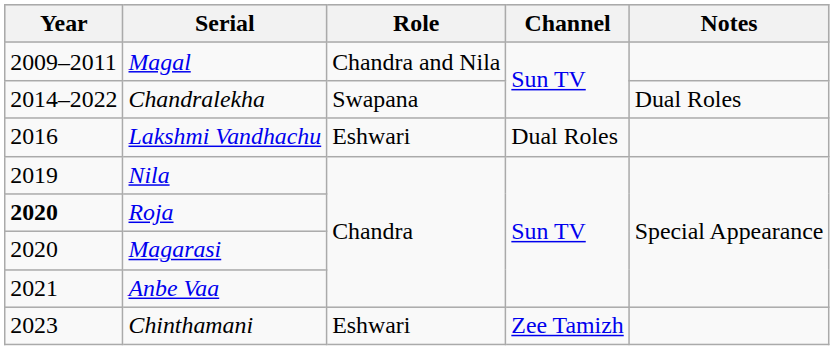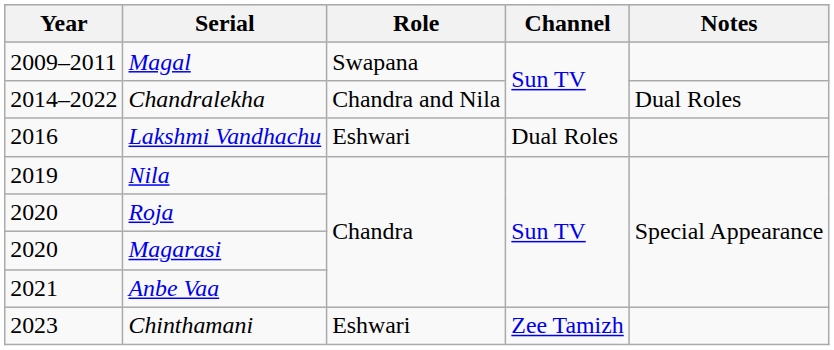 <table class="wikitable">
 <tr style="background:#ccc; text-align:center;">
 <th>Year</th>
 <th>Serial</th>
 <th>Role</th>
 <th>Channel</th>
 <th>Notes</th>
 </tr>
 <tr>
 <td>2009–2011</td>
 <td><a href='#'><em>Magal</em></a></td>
-<td>Chandra and Nila</td>
+<td>Swapana</td>
 <td rowspan=2><a href='#'>Sun TV</a></td>
 <td></td>
 </tr>
 <tr>
 <td>2014–2022</td>
 <td><em>Chandralekha</em></td>
-<td>Swapana</td>
+<td>Chandra and Nila</td>
 <td>Dual Roles</td>
 </tr>
 <tr>
 <td>2016</td>
 <td><em><a href='#'>Lakshmi Vandhachu</a></em></td>
 <td>Eshwari</td>
 <td>Dual Roles</td>
 <td></td>
 </tr>
 <tr>
 <td>2019</td>
 <td><em><a href='#'>Nila</a></em></td>
 <td rowspan=4>Chandra</td>
 <td rowspan=4><a href='#'>Sun TV</a></td>
 <td rowspan=4>Special Appearance</td>
 </tr>
 <tr>
-<td><strong>2020</strong></td>
+<td>2020</td>
 <td><em><a href='#'>Roja</a></em></td>
 </tr>
 <tr>
 <td>2020</td>
 <td><em><a href='#'>Magarasi</a></em></td>
 </tr>
 <tr>
 <td>2021</td>
 <td><em><a href='#'>Anbe Vaa</a></em></td>
 </tr>
 <tr>
 <td>2023</td>
 <td><em>Chinthamani</em></td>
 <td>Eshwari</td>
 <td><a href='#'>Zee Tamizh</a></td>
 </tr>
 </table>
